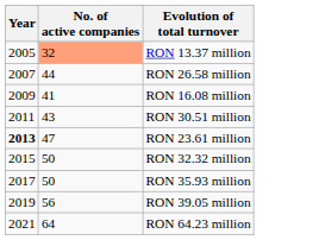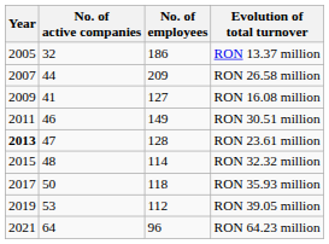 <table class="wikitable">
 <tr>
 <th>Year</th>
 <th>No. of<br>active companies</th>
+<th>No. of<br>employees</th>
 <th>Evolution of<br>total turnover</th>
 </tr>
 <tr>
 <td>2005</td>
-<td style="background: lightsalmon;">32</td>
+<td>32</td>
+<td>186</td>
 <td><a href='#'>RON</a> 13.37 million</td>
 </tr>
 <tr>
 <td>2007</td>
 <td>44</td>
+<td>209</td>
 <td>RON 26.58 million</td>
 </tr>
 <tr>
 <td>2009</td>
 <td>41</td>
+<td>127</td>
 <td>RON 16.08 million</td>
 </tr>
 <tr>
 <td>2011</td>
-<td>43</td>
+<td>46</td>
+<td>149</td>
 <td>RON 30.51 million</td>
 </tr>
 <tr>
 <td><strong>2013</strong></td>
 <td>47</td>
+<td>128</td>
 <td>RON 23.61 million</td>
 </tr>
 <tr>
 <td>2015</td>
-<td>50</td>
+<td>48</td>
+<td>114</td>
 <td>RON 32.32 million</td>
 </tr>
 <tr>
 <td>2017</td>
 <td>50</td>
+<td>118</td>
 <td>RON 35.93 million</td>
 </tr>
 <tr>
 <td>2019</td>
-<td>56</td>
+<td>53</td>
+<td>112</td>
 <td>RON 39.05 million</td>
 </tr>
 <tr>
 <td>2021</td>
 <td>64</td>
+<td>96</td>
 <td>RON 64.23 million</td>
 </tr>
 </table>
